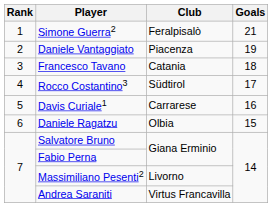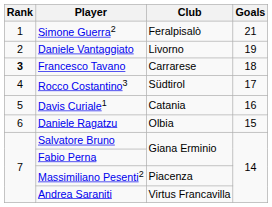 <table class="wikitable" style="text-align:center">
 <tr>
 <th>Rank</th>
 <th>Player</th>
 <th>Club</th>
 <th>Goals</th>
 </tr>
 <tr>
 <td>1</td>
 <td align="left"> <a href='#'>Simone Guerra</a><sup>2</sup></td>
 <td align="left">Feralpisalò</td>
 <td>21</td>
 </tr>
 <tr>
 <td>2</td>
 <td align="left"> <a href='#'>Daniele Vantaggiato</a></td>
-<td align="left">Piacenza</td>
+<td align="left">Livorno</td>
 <td>19</td>
 </tr>
 <tr>
-<td>3</td>
+<td><strong>3</strong></td>
 <td align="left"> <a href='#'>Francesco Tavano</a></td>
-<td align="left">Catania</td>
+<td align="left">Carrarese</td>
 <td>18</td>
 </tr>
 <tr>
 <td>4</td>
 <td align="left"> <a href='#'>Rocco Costantino</a><sup>3</sup></td>
 <td align="left">Südtirol</td>
 <td>17</td>
 </tr>
 <tr>
 <td>5</td>
 <td align="left"> <a href='#'>Davis Curiale</a><sup>1</sup></td>
-<td align="left">Carrarese</td>
+<td align="left">Catania</td>
 <td>16</td>
 </tr>
 <tr>
 <td>6</td>
 <td align="left"> <a href='#'>Daniele Ragatzu</a></td>
 <td align="left">Olbia</td>
 <td>15</td>
 </tr>
 <tr>
 <td rowspan="4">7</td>
 <td align="left"> <a href='#'>Salvatore Bruno</a></td>
 <td rowspan="2" align="left">Giana Erminio</td>
 <td rowspan="4">14</td>
 </tr>
 <tr>
 <td align="left"> <a href='#'>Fabio Perna</a></td>
 </tr>
 <tr>
 <td align="left"> <a href='#'>Massimiliano Pesenti</a><sup>2</sup></td>
-<td align="left">Livorno</td>
+<td align="left">Piacenza</td>
 </tr>
 <tr>
 <td align="left"> <a href='#'>Andrea Saraniti</a></td>
 <td align="left">Virtus Francavilla</td>
 </tr>
 </table>
